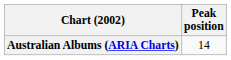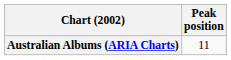 <table class="wikitable sortable plainrowheaders" style="text-align:center">
 <tr>
 <th scope="col">Chart (2002)</th>
 <th scope="col">Peak<br>position</th>
 </tr>
 <tr>
 <th scope="row">Australian Albums (<a href='#'>ARIA Charts</a>)</th>
-<td>14</td>
+<td>11</td>
 </tr>
 </table>
